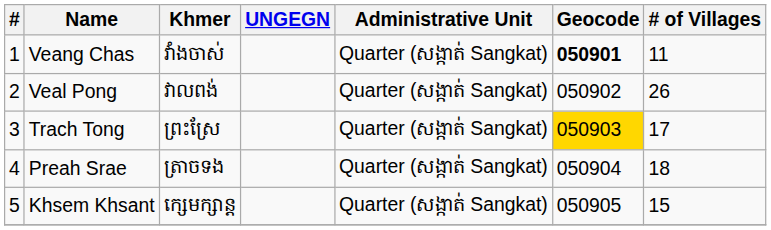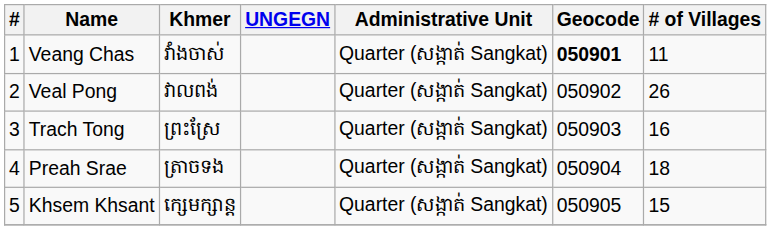 <table class="wikitable sortable">
 <tr>
 <th>#</th>
 <th>Name</th>
 <th>Khmer</th>
 <th><a href='#'>UNGEGN</a></th>
 <th>Administrative Unit</th>
 <th>Geocode</th>
 <th># of Villages</th>
 </tr>
 <tr>
 <td>1</td>
 <td>Veang Chas</td>
 <td>វាំងចាស់</td>
 <td></td>
 <td>Quarter (សង្កាត់ Sangkat)</td>
 <td><strong>050901</strong></td>
 <td>11</td>
 </tr>
 <tr>
 <td>2</td>
 <td>Veal Pong</td>
 <td>វាលពង់</td>
 <td></td>
 <td>Quarter (សង្កាត់ Sangkat)</td>
 <td>050902</td>
 <td>26</td>
 </tr>
 <tr>
 <td>3</td>
 <td>Trach Tong</td>
 <td>ព្រះស្រែ</td>
 <td></td>
 <td>Quarter (សង្កាត់ Sangkat)</td>
-<td style="background: gold;">050903</td>
-<td>17</td>
+<td>050903</td>
+<td>16</td>
 </tr>
 <tr>
 <td>4</td>
 <td>Preah Srae</td>
 <td>ត្រាចទង</td>
 <td></td>
 <td>Quarter (សង្កាត់ Sangkat)</td>
 <td>050904</td>
 <td>18</td>
 </tr>
 <tr>
 <td>5</td>
 <td>Khsem Khsant</td>
 <td>ក្សេមក្សាន្ដ</td>
 <td></td>
 <td>Quarter (សង្កាត់ Sangkat)</td>
 <td>050905</td>
 <td>15</td>
 </tr>
 <tr>
 </tr>
 </table>
